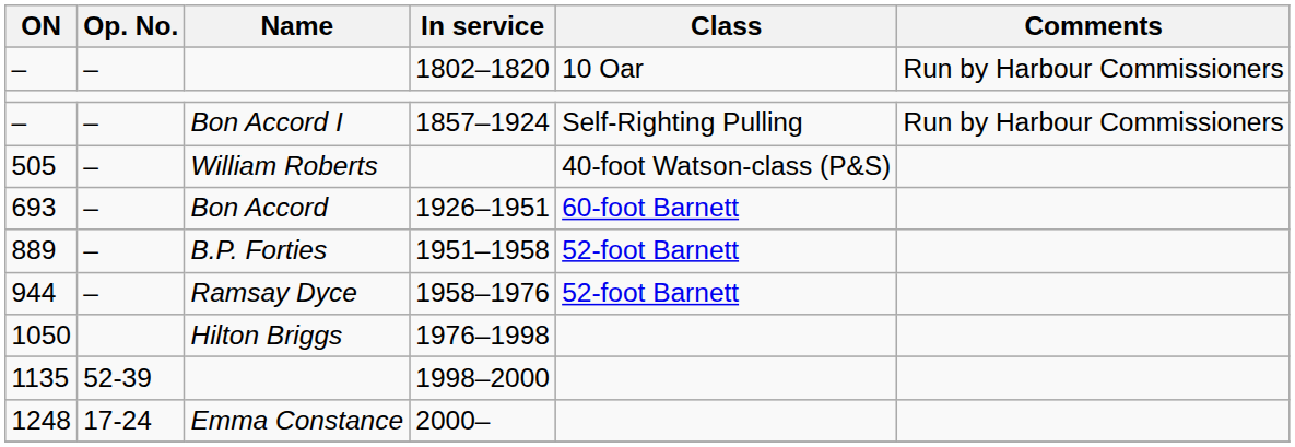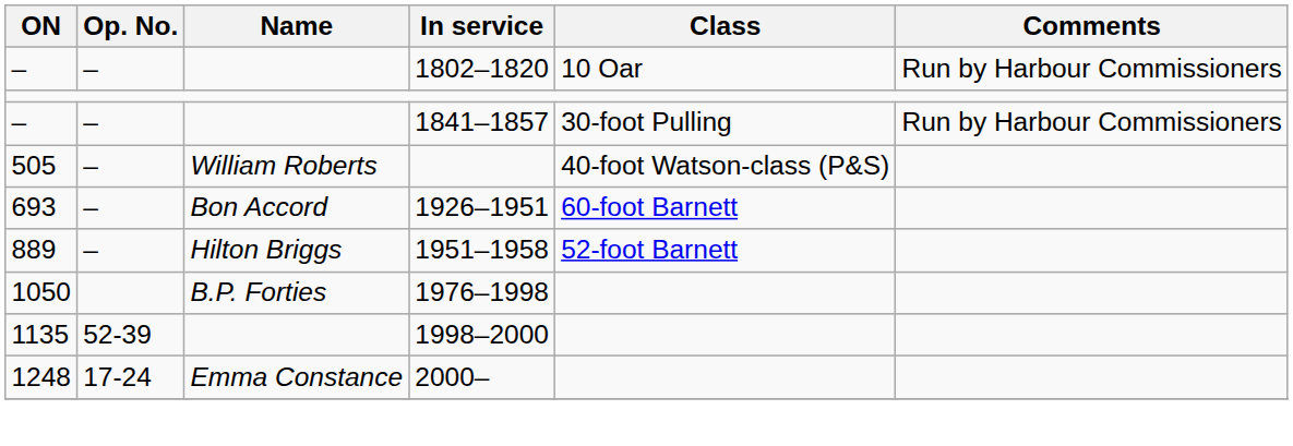 <table class="wikitable">
 <tr>
 <th>ON</th>
 <th>Op. No.</th>
 <th>Name</th>
 <th>In service</th>
 <th>Class</th>
 <th>Comments</th>
 </tr>
 <tr>
 <td>–</td>
 <td>–</td>
 <td></td>
 <td>1802–1820</td>
 <td> 10 Oar</td>
 <td>Run by Harbour Commissioners</td>
 </tr>
 <tr>
 <td colspan=6 style=" text-align: center;"></td>
 </tr>
 <tr>
 <td>–</td>
 <td>–</td>
-<td><em>Bon Accord I</em></td>
-<td>1857–1924</td>
-<td>Self-Righting Pulling</td>
+<td></td>
+<td>1841–1857</td>
+<td>30-foot Pulling</td>
 <td>Run by Harbour Commissioners</td>
 </tr>
 <tr>
 <td>505</td>
 <td>–</td>
 <td><em>William Roberts</em></td>
 <td></td>
 <td>40-foot Watson-class (P&S)</td>
 <td></td>
 </tr>
 <tr>
 <td>693</td>
 <td>–</td>
 <td><em>Bon Accord</em></td>
 <td>1926–1951</td>
 <td><a href='#'>60-foot Barnett</a></td>
 <td></td>
 </tr>
 <tr>
 <td>889</td>
 <td>–</td>
-<td><em>B.P. Forties</em></td>
+<td><em>Hilton Briggs</em></td>
 <td>1951–1958</td>
-<td><a href='#'>52-foot Barnett</a></td>
-<td></td>
-</tr>
-<tr>
-<td>944</td>
-<td>–</td>
-<td><em>Ramsay Dyce</em></td>
-<td>1958–1976</td>
 <td><a href='#'>52-foot Barnett</a></td>
 <td></td>
 </tr>
 <tr>
 <td>1050</td>
 <td></td>
-<td><em>Hilton Briggs</em></td>
+<td><em>B.P. Forties</em></td>
 <td>1976–1998</td>
 <td></td>
 <td></td>
 </tr>
 <tr>
 <td>1135</td>
 <td>52-39</td>
 <td></td>
 <td>1998–2000</td>
 <td></td>
 <td></td>
 </tr>
 <tr>
 <td>1248</td>
 <td>17-24</td>
 <td><em>Emma Constance</em></td>
 <td>2000–</td>
 <td></td>
 <td></td>
 </tr>
 <tr>
 </tr>
 </table>
